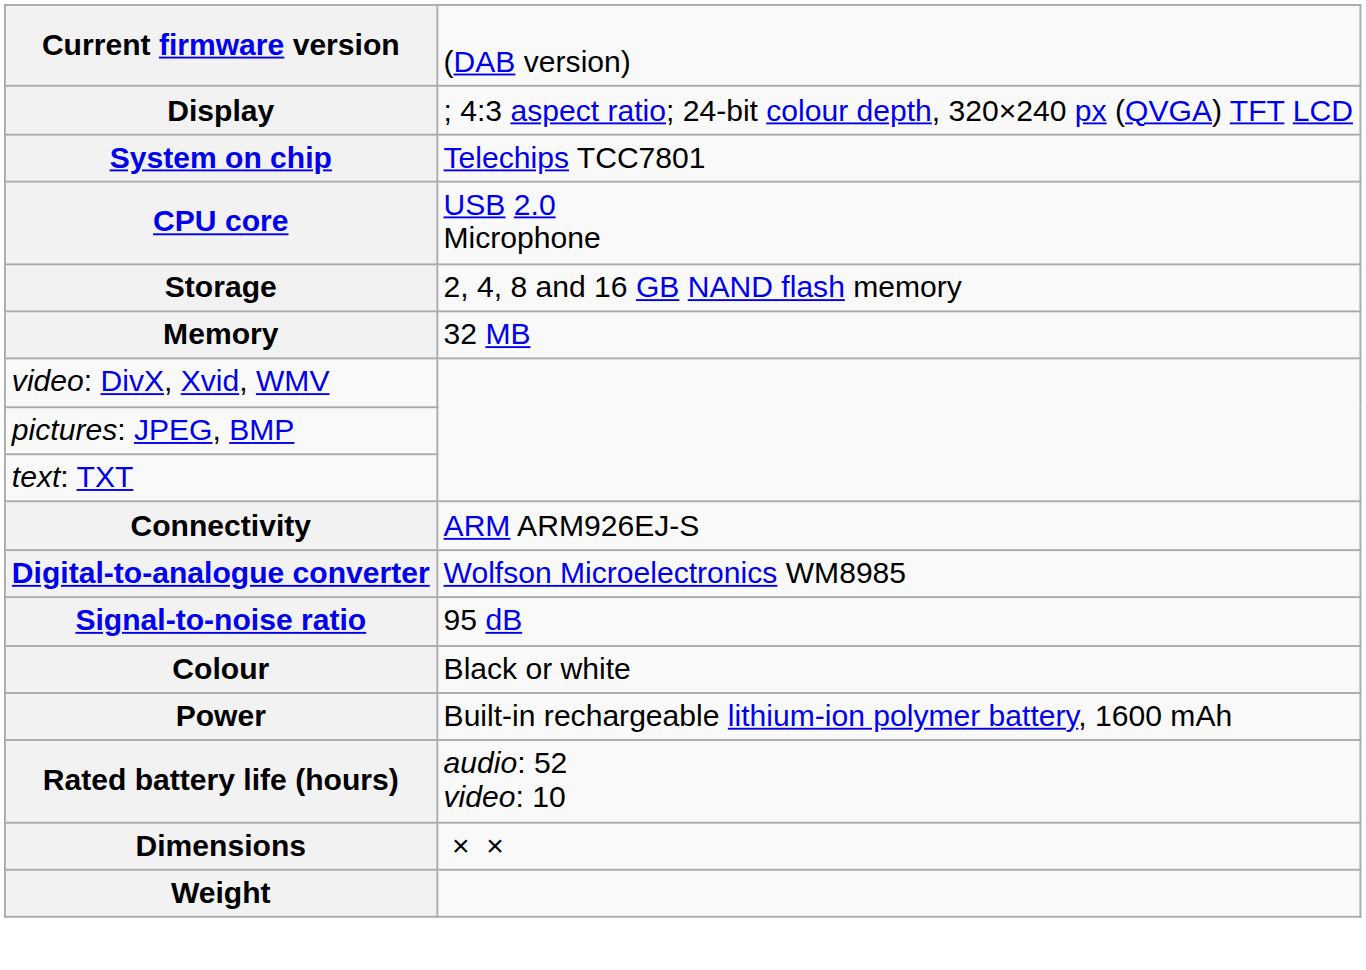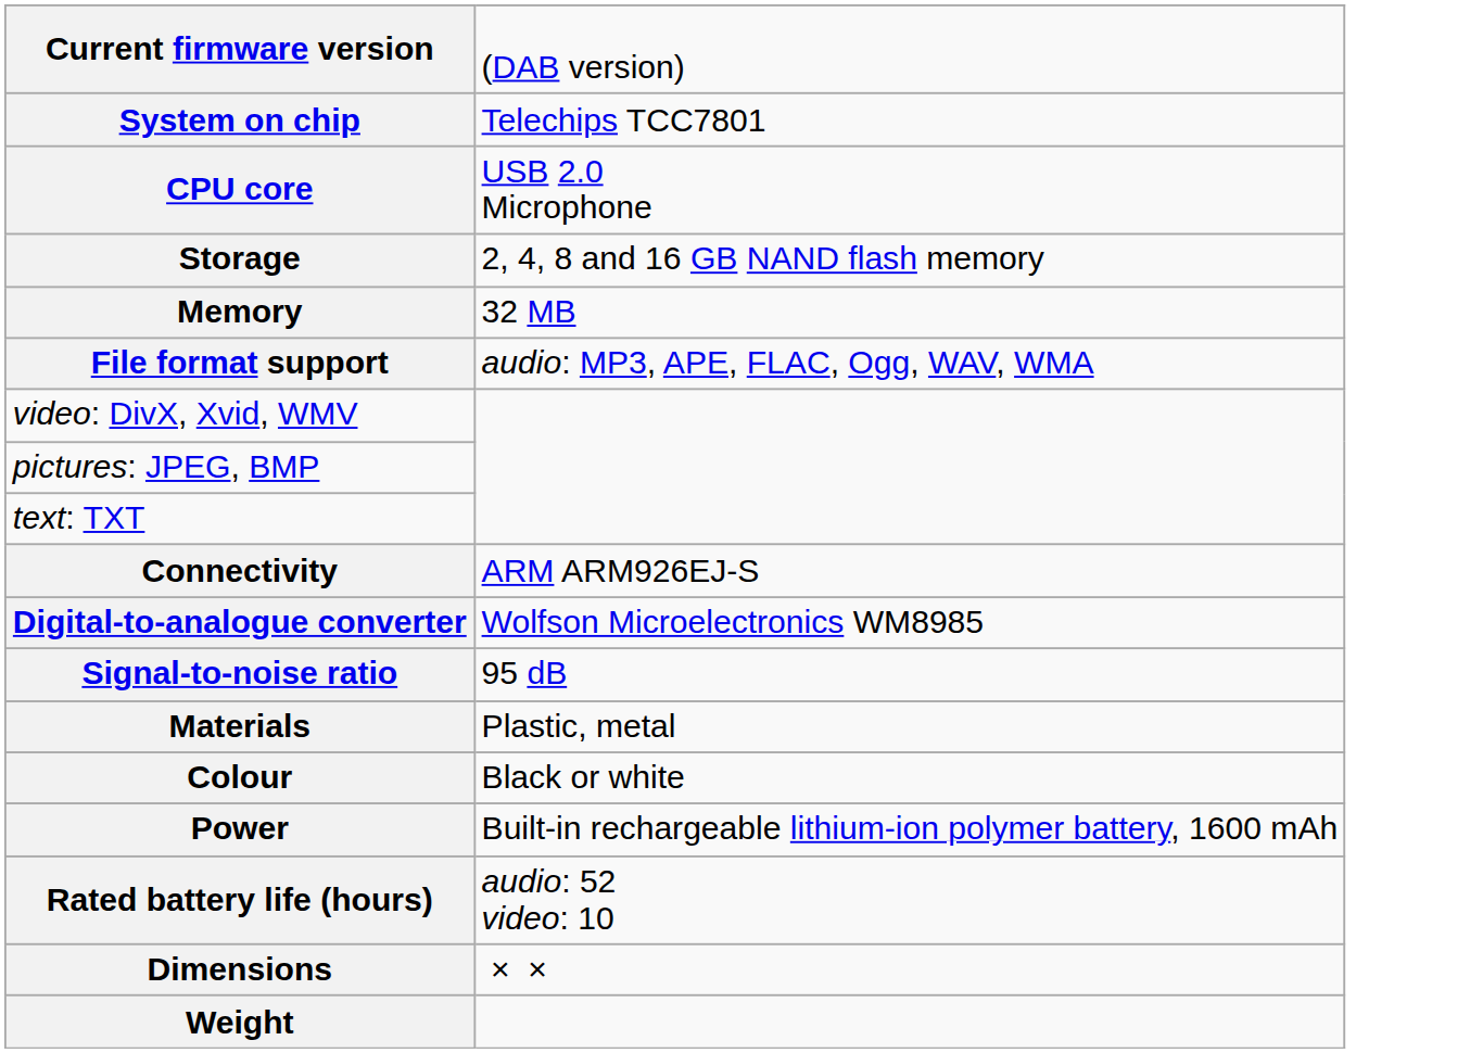 <table class="wikitable">
 <tr>
 <th>Current <a href='#'>firmware</a> version</th>
 <td> <br>  (<a href='#'>DAB</a> version)</td>
-</tr>
-<tr>
-<th>Display</th>
-<td>; 4:3 <a href='#'>aspect ratio</a>; 24-bit <a href='#'>colour depth</a>, 320×240 <a href='#'>px</a> (<a href='#'>QVGA</a>) <a href='#'>TFT</a> <a href='#'>LCD</a></td>
 </tr>
 <tr>
 <th><a href='#'>System on chip</a></th>
 <td><a href='#'>Telechips</a> TCC7801</td>
 </tr>
 <tr>
 <th><a href='#'>CPU core</a></th>
 <td><a href='#'>USB</a> <a href='#'>2.0</a><br>Microphone</td>
 </tr>
 <tr>
 <th>Storage</th>
 <td>2, 4, 8 and 16 <a href='#'>GB</a> <a href='#'>NAND flash</a> memory</td>
 </tr>
 <tr>
 <th>Memory</th>
 <td>32 <a href='#'>MB</a></td>
+</tr>
+<tr>
+<th><a href='#'>File format</a> support</th>
+<td><em>audio</em>: <a href='#'>MP3</a>, <a href='#'>APE</a>, <a href='#'>FLAC</a>, <a href='#'>Ogg</a>, <a href='#'>WAV</a>, <a href='#'>WMA</a></td>
 </tr>
 <tr>
 <td><em>video</em>: <a href='#'>DivX</a>, <a href='#'>Xvid</a>, <a href='#'>WMV</a></td>
 </tr>
 <tr>
 <td><em>pictures</em>: <a href='#'>JPEG</a>, <a href='#'>BMP</a></td>
 </tr>
 <tr>
 <td><em>text</em>: <a href='#'>TXT</a></td>
 </tr>
 <tr>
 <th>Connectivity</th>
 <td><a href='#'>ARM</a> ARM926EJ-S</td>
 </tr>
 <tr>
 <th><a href='#'>Digital-to-analogue converter</a></th>
 <td><a href='#'>Wolfson Microelectronics</a> WM8985</td>
 </tr>
 <tr>
 <th><a href='#'>Signal-to-noise ratio</a></th>
 <td>95 <a href='#'>dB</a></td>
 </tr>
 <tr>
+<th>Materials</th>
+<td>Plastic, metal</td>
+</tr>
+<tr>
 <th>Colour</th>
 <td>Black or white</td>
 </tr>
 <tr>
 <th>Power</th>
 <td>Built-in rechargeable <a href='#'>lithium-ion polymer battery</a>, 1600 mAh</td>
 </tr>
 <tr>
 <th>Rated battery life (hours)</th>
 <td><em>audio</em>: 52<br><em>video</em>: 10</td>
 </tr>
 <tr>
 <th>Dimensions</th>
 <td> ×  × </td>
 </tr>
 <tr>
 <th>Weight</th>
 <td></td>
 </tr>
 </table>
